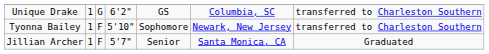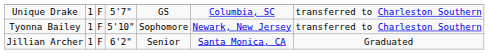 <table class="wikitable sortable" style="text-align: center">
 <tr align=center>
 </tr>
 <tr>
 <td>Unique Drake</td>
 <td>1</td>
-<td>G</td>
-<td>6'2"</td>
+<td>F</td>
+<td>5'7"</td>
 <td>GS</td>
 <td><a href='#'>Columbia, SC</a></td>
 <td>transferred to <a href='#'>Charleston Southern</a></td>
 </tr>
 <tr>
 <td>Tyonna Bailey</td>
 <td>1</td>
 <td>F</td>
 <td>5'10"</td>
 <td>Sophomore</td>
 <td><a href='#'>Newark, New Jersey</a></td>
 <td>transferred to <a href='#'>Charleston Southern</a></td>
 </tr>
 <tr>
 <td>Jillian Archer</td>
 <td>1</td>
 <td>F</td>
-<td>5'7"</td>
+<td>6'2"</td>
 <td>Senior</td>
 <td><a href='#'>Santa Monica, CA</a></td>
 <td>Graduated</td>
 </tr>
 </table>
